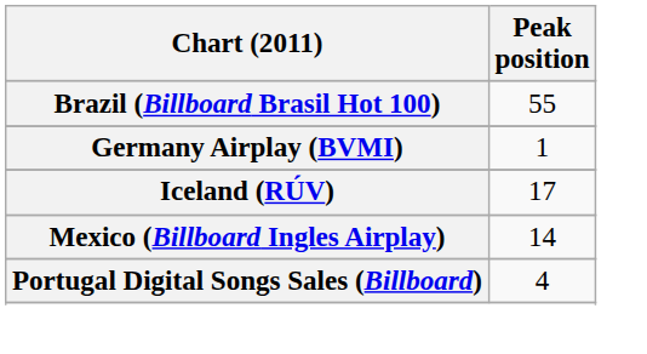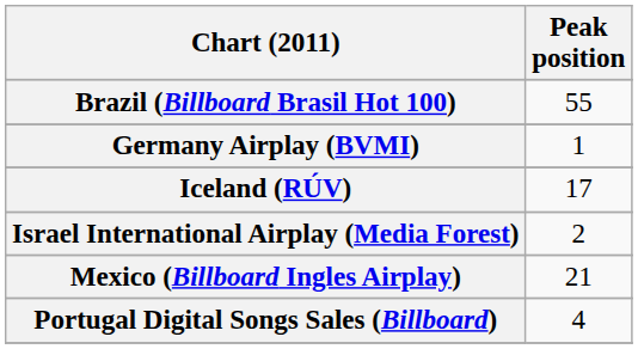 <table class="wikitable sortable plainrowheaders" style="text-align:center">
 <tr>
 <th scope="col">Chart (2011)</th>
 <th scope="col">Peak<br>position</th>
 </tr>
 <tr>
 </tr>
 <tr>
 </tr>
 <tr>
 </tr>
 <tr>
 </tr>
 <tr>
 <th scope="row">Brazil (<a href='#'><em>Billboard</em> Brasil Hot 100</a>)</th>
 <td>55</td>
 </tr>
 <tr>
 </tr>
 <tr>
 </tr>
 <tr>
 </tr>
 <tr>
 </tr>
 <tr>
 </tr>
 <tr>
 </tr>
 <tr>
 </tr>
 <tr>
 </tr>
 <tr>
 </tr>
 <tr>
 <th scope="row">Germany Airplay (<a href='#'>BVMI</a>)</th>
 <td>1</td>
 </tr>
 <tr>
 </tr>
 <tr>
 </tr>
 <tr>
 <th scope="row">Iceland (<a href='#'>RÚV</a>)</th>
 <td>17</td>
 </tr>
 <tr>
 </tr>
 <tr>
+<th scope="row">Israel International Airplay (<a href='#'>Media Forest</a>)</th>
+<td>2</td>
+</tr>
+<tr>
 </tr>
 <tr>
 <th scope="row">Mexico (<a href='#'><em>Billboard</em> Ingles Airplay</a>)</th>
-<td>14</td>
+<td>21</td>
 </tr>
 <tr>
 </tr>
 <tr>
 </tr>
 <tr>
 </tr>
 <tr>
 </tr>
 <tr>
 <th scope="row">Portugal Digital Songs Sales (<em><a href='#'>Billboard</a></em>)</th>
 <td>4</td>
 </tr>
 <tr>
 </tr>
 <tr>
 </tr>
 <tr>
 </tr>
 <tr>
 </tr>
 <tr>
 </tr>
 <tr>
 </tr>
 <tr>
 </tr>
 <tr>
 </tr>
 <tr>
 </tr>
 <tr>
 </tr>
 <tr>
 </tr>
 <tr>
 </tr>
 <tr>
 </tr>
 <tr>
 </tr>
 </table>
